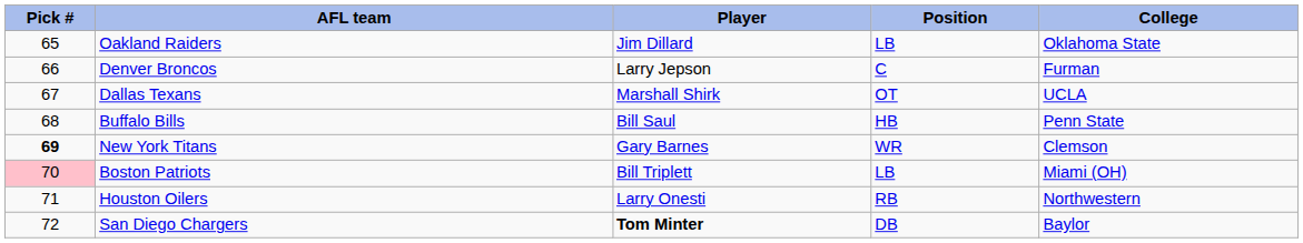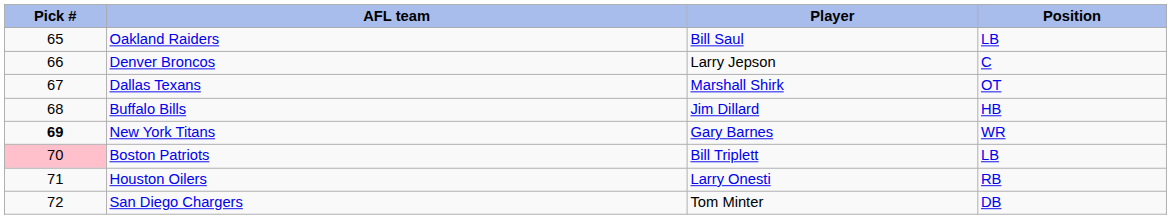 <table class="wikitable sortable sortable" style="width: 100%">
 <tr>
 <th style="background:#A8BDEC;" width=7%>Pick #</th>
 <th width=40% style="background:#A8BDEC;">AFL team</th>
 <th width=20% style="background:#A8BDEC;">Player</th>
 <th width=13% style="background:#A8BDEC;">Position</th>
-<th style="background:#A8BDEC;">College</th>
 </tr>
 <tr>
 <td align="center">65</td>
 <td><a href='#'>Oakland Raiders</a></td>
-<td><a href='#'>Jim Dillard</a></td>
+<td><a href='#'>Bill Saul</a></td>
 <td><a href='#'>LB</a></td>
-<td><a href='#'>Oklahoma State</a></td>
 </tr>
 <tr>
 <td align="center">66</td>
 <td><a href='#'>Denver Broncos</a></td>
 <td>Larry Jepson</td>
 <td><a href='#'>C</a></td>
-<td><a href='#'>Furman</a></td>
 </tr>
 <tr>
 <td align="center">67</td>
 <td><a href='#'>Dallas Texans</a></td>
 <td><a href='#'>Marshall Shirk</a></td>
 <td><a href='#'>OT</a></td>
-<td><a href='#'>UCLA</a></td>
 </tr>
 <tr>
 <td align="center">68</td>
 <td><a href='#'>Buffalo Bills</a></td>
-<td><a href='#'>Bill Saul</a></td>
+<td><a href='#'>Jim Dillard</a></td>
 <td><a href='#'>HB</a></td>
-<td><a href='#'>Penn State</a></td>
 </tr>
 <tr>
 <td align="center"><strong>69</strong></td>
 <td><a href='#'>New York Titans</a></td>
 <td><a href='#'>Gary Barnes</a></td>
 <td><a href='#'>WR</a></td>
-<td><a href='#'>Clemson</a></td>
 </tr>
 <tr>
 <td align="center" style="background: pink;">70</td>
 <td><a href='#'>Boston Patriots</a></td>
 <td><a href='#'>Bill Triplett</a></td>
 <td><a href='#'>LB</a></td>
-<td><a href='#'>Miami (OH)</a></td>
 </tr>
 <tr>
 <td align="center">71</td>
 <td><a href='#'>Houston Oilers</a></td>
 <td><a href='#'>Larry Onesti</a></td>
 <td><a href='#'>RB</a></td>
-<td><a href='#'>Northwestern</a></td>
 </tr>
 <tr>
 <td align="center">72</td>
 <td><a href='#'>San Diego Chargers</a></td>
-<td><strong>Tom Minter</strong></td>
+<td>Tom Minter</td>
 <td><a href='#'>DB</a></td>
-<td><a href='#'>Baylor</a></td>
 </tr>
 </table>
